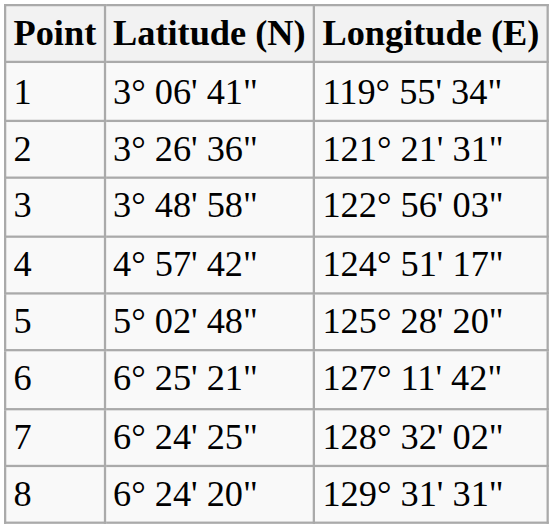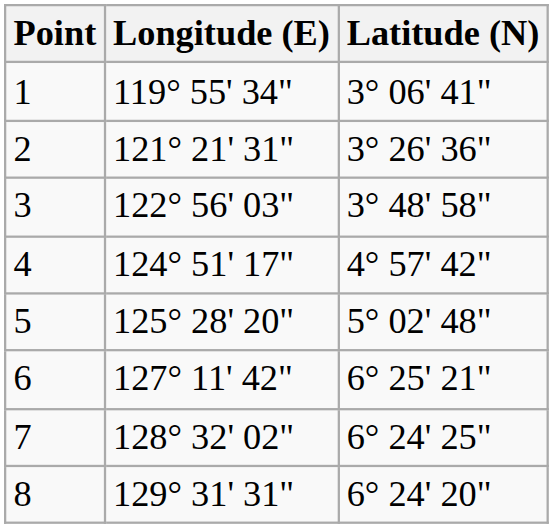 <table class="wikitable">
 <tr>
 <th>Point</th>
+<th>Longitude (E)</th>
 <th>Latitude (N)</th>
-<th>Longitude (E)</th>
 </tr>
 <tr>
 <td>1</td>
+<td>119° 55' 34"</td>
 <td>3° 06' 41"</td>
-<td>119° 55' 34"</td>
 </tr>
 <tr>
 <td>2</td>
+<td>121° 21' 31"</td>
 <td>3° 26' 36"</td>
-<td>121° 21' 31"</td>
 </tr>
 <tr>
 <td>3</td>
+<td>122° 56' 03"</td>
 <td>3° 48' 58"</td>
-<td>122° 56' 03"</td>
 </tr>
 <tr>
 <td>4</td>
+<td>124° 51' 17"</td>
 <td>4° 57' 42"</td>
-<td>124° 51' 17"</td>
 </tr>
 <tr>
 <td>5</td>
+<td>125° 28' 20"</td>
 <td>5° 02' 48"</td>
-<td>125° 28' 20"</td>
 </tr>
 <tr>
 <td>6</td>
+<td>127° 11' 42"</td>
 <td>6° 25' 21"</td>
-<td>127° 11' 42"</td>
 </tr>
 <tr>
 <td>7</td>
+<td>128° 32' 02"</td>
 <td>6° 24' 25"</td>
-<td>128° 32' 02"</td>
 </tr>
 <tr>
 <td>8</td>
+<td>129° 31' 31"</td>
 <td>6° 24' 20"</td>
-<td>129° 31' 31"</td>
 </tr>
 </table>
